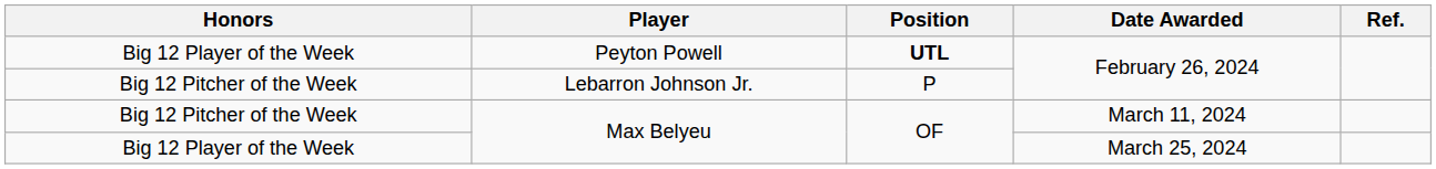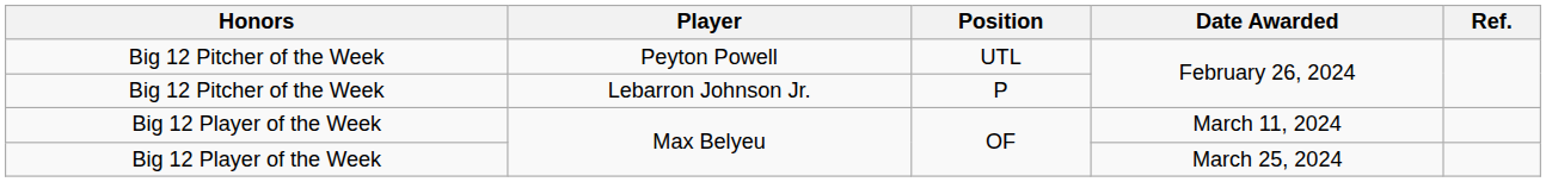 <table class="wikitable" style="width: 90%;text-align: center;">
 <tr>
 <th style=>Honors</th>
 <th style=>Player</th>
 <th style=>Position</th>
 <th style=>Date Awarded</th>
 <th style=>Ref.</th>
 </tr>
 <tr align="center">
-<td rowspan="1">Big 12 Player of the Week</td>
+<td rowspan="1">Big 12 Pitcher of the Week</td>
 <td>Peyton Powell</td>
-<td><strong>UTL</strong></td>
+<td>UTL</td>
 <td rowspan="2">February 26, 2024</td>
 <td rowspan="2"></td>
 </tr>
 <tr align="center">
 <td rowspan="1">Big 12 Pitcher of the Week</td>
 <td>Lebarron Johnson Jr.</td>
 <td>P</td>
 </tr>
 <tr align="center">
-<td rowspan="1">Big 12 Pitcher of the Week</td>
+<td>Big 12 Player of the Week</td>
 <td rowspan="2">Max Belyeu</td>
 <td rowspan="2">OF</td>
 <td>March 11, 2024</td>
 <td></td>
 </tr>
 <tr align="center">
 <td>Big 12 Player of the Week</td>
 <td>March 25, 2024</td>
 <td></td>
 </tr>
 </table>
